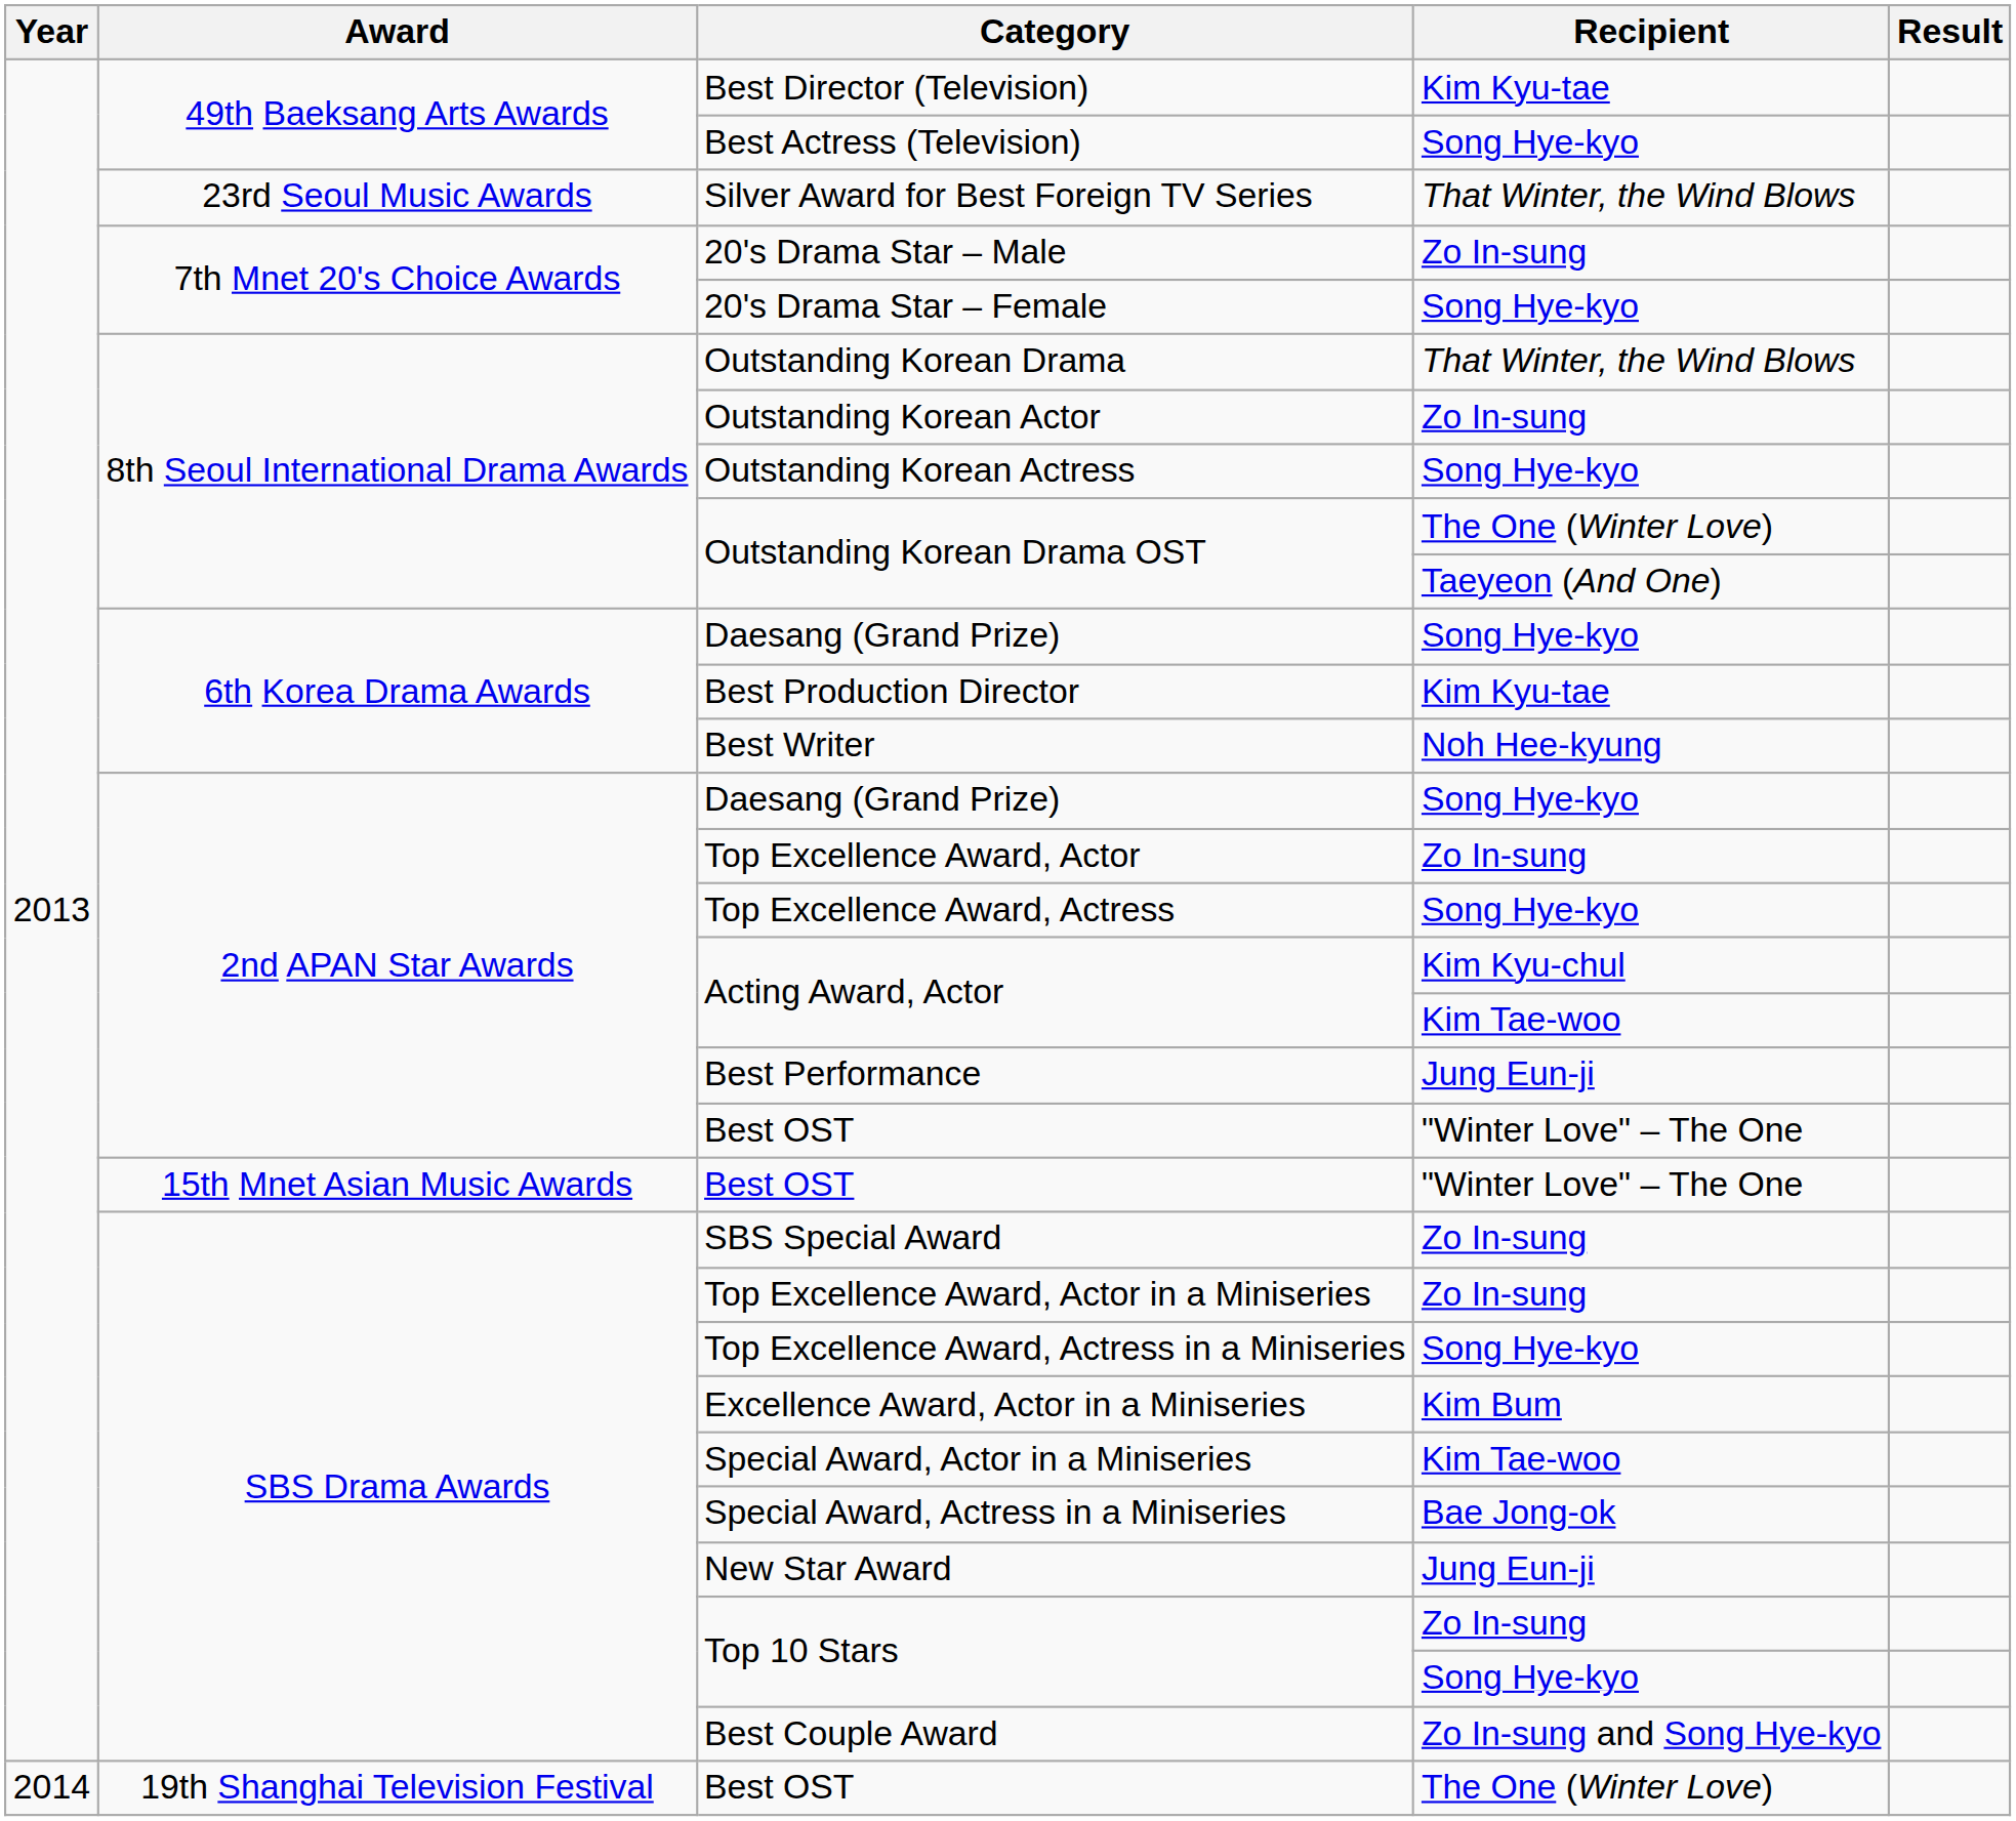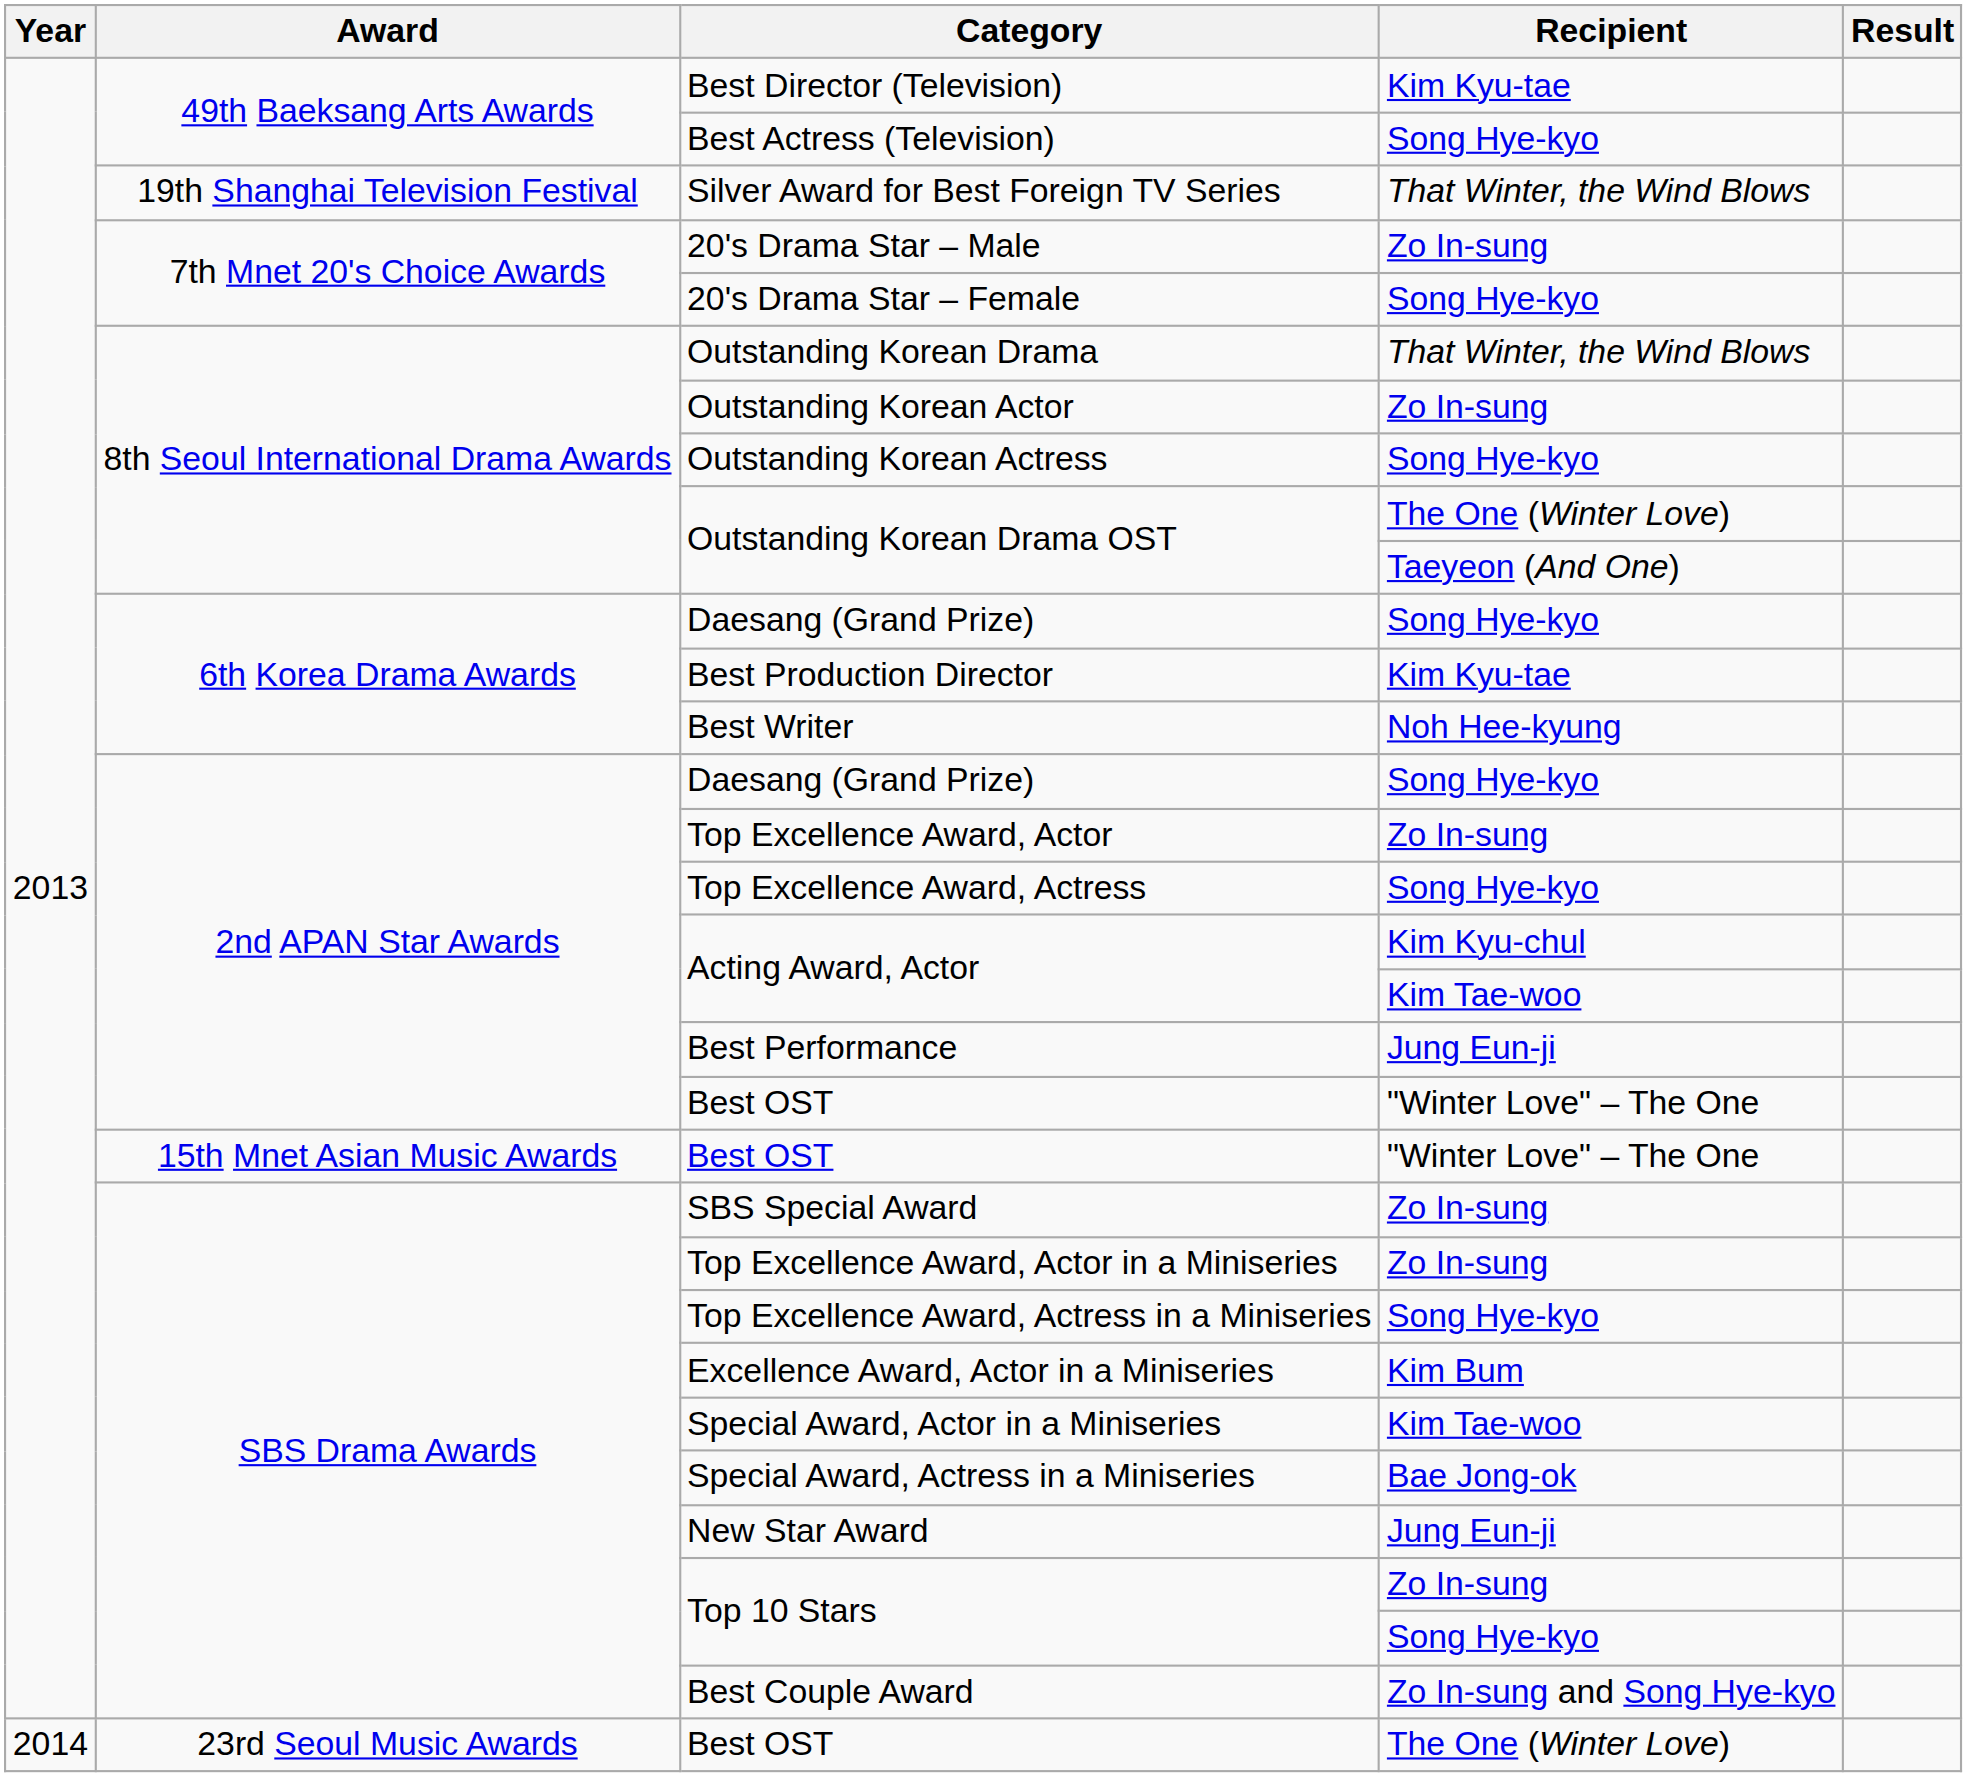 <table class="wikitable">
 <tr>
 <th>Year</th>
 <th>Award</th>
 <th>Category</th>
 <th>Recipient</th>
 <th>Result</th>
 </tr>
 <tr>
 <td rowspan="31" style="text-align:center;">2013</td>
 <td rowspan="2" style="text-align:center;"><a href='#'>49th</a> <a href='#'>Baeksang Arts Awards</a></td>
 <td>Best Director (Television)</td>
 <td><a href='#'>Kim Kyu-tae</a></td>
 <td></td>
 </tr>
 <tr>
 <td>Best Actress (Television)</td>
 <td><a href='#'>Song Hye-kyo</a></td>
 <td></td>
 </tr>
 <tr>
-<td style="text-align:center;">23rd <a href='#'>Seoul Music Awards</a></td>
+<td style="text-align:center;">19th <a href='#'>Shanghai Television Festival</a></td>
 <td>Silver Award for Best Foreign TV Series</td>
 <td><em>That Winter, the Wind Blows</em></td>
 <td></td>
 </tr>
 <tr>
 <td rowspan="2" style="text-align:center;">7th <a href='#'>Mnet 20's Choice Awards</a></td>
 <td>20's Drama Star – Male</td>
 <td><a href='#'>Zo In-sung</a></td>
 <td></td>
 </tr>
 <tr>
 <td>20's Drama Star – Female</td>
 <td><a href='#'>Song Hye-kyo</a></td>
 <td></td>
 </tr>
 <tr>
 <td rowspan="5" style="text-align:center;">8th <a href='#'>Seoul International Drama Awards</a></td>
 <td>Outstanding Korean Drama</td>
 <td><em>That Winter, the Wind Blows</em></td>
 <td></td>
 </tr>
 <tr>
 <td>Outstanding Korean Actor</td>
 <td><a href='#'>Zo In-sung</a></td>
 <td></td>
 </tr>
 <tr>
 <td>Outstanding Korean Actress</td>
 <td><a href='#'>Song Hye-kyo</a></td>
 <td></td>
 </tr>
 <tr>
 <td rowspan="2">Outstanding Korean Drama OST</td>
 <td><a href='#'>The One</a> (<em>Winter Love</em>)</td>
 <td></td>
 </tr>
 <tr>
 <td><a href='#'>Taeyeon</a> (<em>And One</em>)</td>
 <td></td>
 </tr>
 <tr>
 <td rowspan="3" style="text-align:center;"><a href='#'>6th</a> <a href='#'>Korea Drama Awards</a></td>
 <td>Daesang (Grand Prize)</td>
 <td><a href='#'>Song Hye-kyo</a></td>
 <td></td>
 </tr>
 <tr>
 <td>Best Production Director</td>
 <td><a href='#'>Kim Kyu-tae</a></td>
 <td></td>
 </tr>
 <tr>
 <td>Best Writer</td>
 <td><a href='#'>Noh Hee-kyung</a></td>
 <td></td>
 </tr>
 <tr>
 <td rowspan="7" style="text-align:center;"><a href='#'>2nd</a> <a href='#'>APAN Star Awards</a></td>
 <td>Daesang (Grand Prize)</td>
 <td><a href='#'>Song Hye-kyo</a></td>
 <td></td>
 </tr>
 <tr>
 <td>Top Excellence Award, Actor</td>
 <td><a href='#'>Zo In-sung</a></td>
 <td></td>
 </tr>
 <tr>
 <td>Top Excellence Award, Actress</td>
 <td><a href='#'>Song Hye-kyo</a></td>
 <td></td>
 </tr>
 <tr>
 <td rowspan="2">Acting Award, Actor</td>
 <td><a href='#'>Kim Kyu-chul</a></td>
 <td></td>
 </tr>
 <tr>
 <td><a href='#'>Kim Tae-woo</a></td>
 <td></td>
 </tr>
 <tr>
 <td>Best Performance</td>
 <td><a href='#'>Jung Eun-ji</a></td>
 <td></td>
 </tr>
 <tr>
 <td>Best OST</td>
 <td>"Winter Love" – The One</td>
 <td></td>
 </tr>
 <tr>
 <td style="text-align:center;"><a href='#'>15th</a> <a href='#'>Mnet Asian Music Awards</a></td>
 <td><a href='#'>Best OST</a></td>
 <td>"Winter Love" – The One</td>
 <td></td>
 </tr>
 <tr>
 <td rowspan="10" style="text-align:center;"><a href='#'>SBS Drama Awards</a></td>
 <td>SBS Special Award</td>
 <td><a href='#'>Zo In-sung</a></td>
 <td></td>
 </tr>
 <tr>
 <td>Top Excellence Award, Actor in a Miniseries</td>
 <td><a href='#'>Zo In-sung</a></td>
 <td></td>
 </tr>
 <tr>
 <td>Top Excellence Award, Actress in a Miniseries</td>
 <td><a href='#'>Song Hye-kyo</a></td>
 <td></td>
 </tr>
 <tr>
 <td>Excellence Award, Actor in a Miniseries</td>
 <td><a href='#'>Kim Bum</a></td>
 <td></td>
 </tr>
 <tr>
 <td>Special Award, Actor in a Miniseries</td>
 <td><a href='#'>Kim Tae-woo</a></td>
 <td></td>
 </tr>
 <tr>
 <td>Special Award, Actress in a Miniseries</td>
 <td><a href='#'>Bae Jong-ok</a></td>
 <td></td>
 </tr>
 <tr>
 <td>New Star Award</td>
 <td><a href='#'>Jung Eun-ji</a></td>
 <td></td>
 </tr>
 <tr>
 <td rowspan="2">Top 10 Stars</td>
 <td><a href='#'>Zo In-sung</a></td>
 <td></td>
 </tr>
 <tr>
 <td><a href='#'>Song Hye-kyo</a></td>
 <td></td>
 </tr>
 <tr>
 <td>Best Couple Award</td>
 <td><a href='#'>Zo In-sung</a> and <a href='#'>Song Hye-kyo</a></td>
 <td></td>
 </tr>
 <tr>
 <td rowspan="3" style="text-align:center;">2014</td>
-<td style="text-align:center;">19th <a href='#'>Shanghai Television Festival</a></td>
+<td style="text-align:center;">23rd <a href='#'>Seoul Music Awards</a></td>
 <td>Best OST</td>
 <td><a href='#'>The One</a> (<em>Winter Love</em>)</td>
 <td></td>
 </tr>
 </table>
